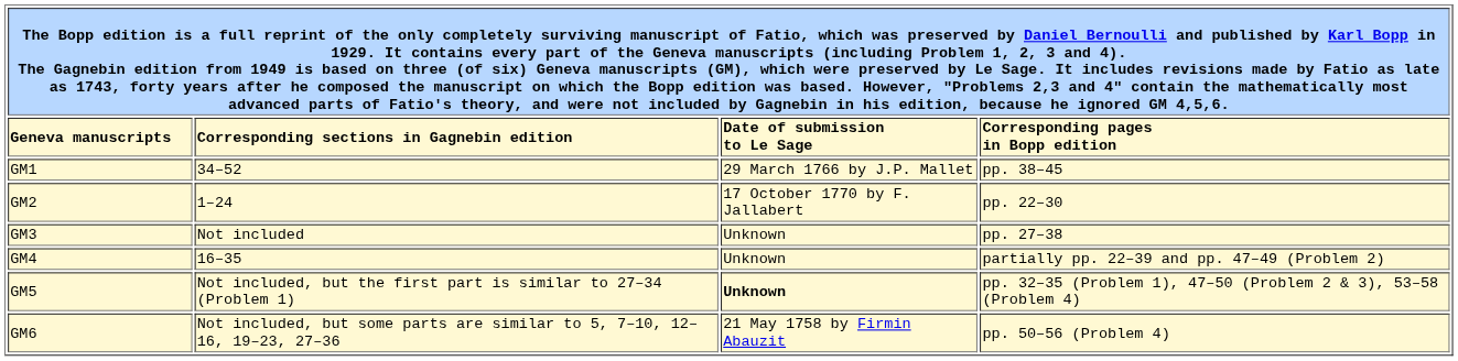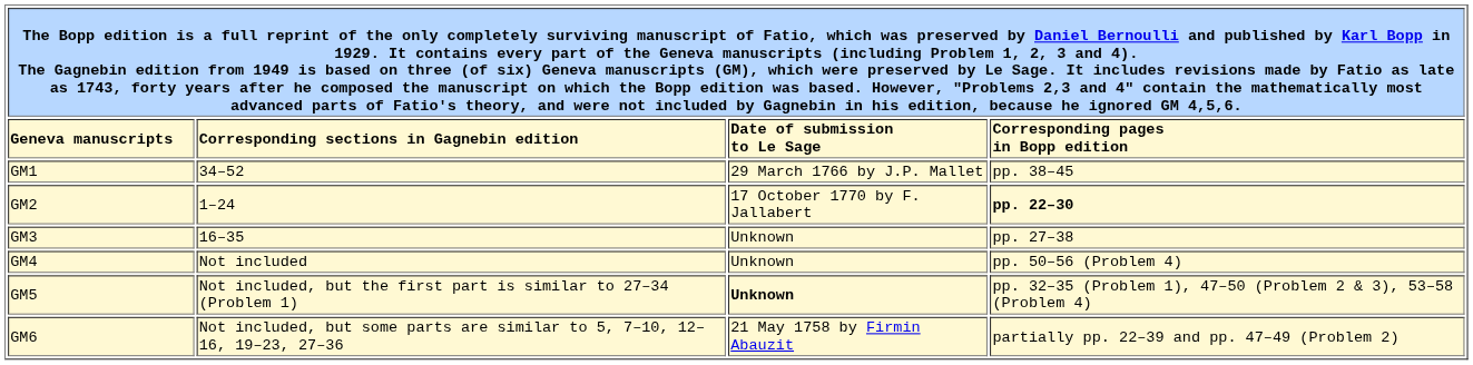 <table border=1>
 <tr>
 <th colspan=4 bgcolor="#B7D7FF"><br>The Bopp edition is a full reprint of the only completely surviving manuscript of Fatio, which was preserved by <a href='#'>Daniel Bernoulli</a> and published by <a href='#'>Karl Bopp</a> in 1929. It contains every part of the Geneva manuscripts (including Problem 1, 2, 3 and 4).<br>The Gagnebin edition from 1949 is based on three (of six) Geneva manuscripts (GM), which were preserved by Le Sage. It includes revisions made by Fatio as late as 1743, forty years after he composed the manuscript on which the Bopp edition was based. However, "Problems 2,3 and 4" contain the mathematically most advanced parts of Fatio's theory, and were not included by Gagnebin in his edition, because he ignored GM 4,5,6.</th>
 </tr>
 <tr bgcolor="#FFF9D3">
 <td><strong>Geneva manuscripts</strong></td>
 <td><strong>Corresponding sections in Gagnebin edition</strong></td>
 <td><strong>Date of submission<br>to Le Sage</strong></td>
 <td><strong>Corresponding pages<br> in Bopp edition</strong></td>
 </tr>
 <tr bgcolor="#FFF9D3">
 <td>GM1</td>
 <td>34–52</td>
 <td>29 March 1766 by J.P. Mallet</td>
 <td>pp. 38–45</td>
 </tr>
 <tr bgcolor="#FFF9D3">
 <td>GM2</td>
 <td>1–24</td>
 <td>17 October 1770 by F. Jallabert</td>
-<td>pp. 22–30</td>
+<td><strong>pp. 22–30</strong></td>
 </tr>
 <tr bgcolor="#FFF9D3">
 <td>GM3</td>
-<td>Not included</td>
+<td>16–35</td>
 <td>Unknown</td>
 <td>pp. 27–38</td>
 </tr>
 <tr bgcolor="#FFF9D3">
 <td>GM4</td>
-<td>16–35</td>
+<td>Not included</td>
 <td>Unknown</td>
-<td>partially pp. 22–39 and pp. 47–49 (Problem 2)</td>
+<td>pp. 50–56 (Problem 4)</td>
 </tr>
 <tr bgcolor="#FFF9D3">
 <td>GM5</td>
 <td>Not included, but the first part is similar to 27–34 (Problem 1)</td>
 <td><strong>Unknown</strong></td>
 <td>pp. 32–35 (Problem 1), 47–50 (Problem 2 & 3), 53–58 (Problem 4)</td>
 </tr>
 <tr bgcolor="#FFF9D3">
 <td>GM6</td>
 <td>Not included, but some parts are similar to 5, 7–10, 12–16, 19–23, 27–36</td>
 <td>21 May 1758 by <a href='#'>Firmin Abauzit</a></td>
-<td>pp. 50–56 (Problem 4)</td>
+<td>partially pp. 22–39 and pp. 47–49 (Problem 2)</td>
 </tr>
 </table>
